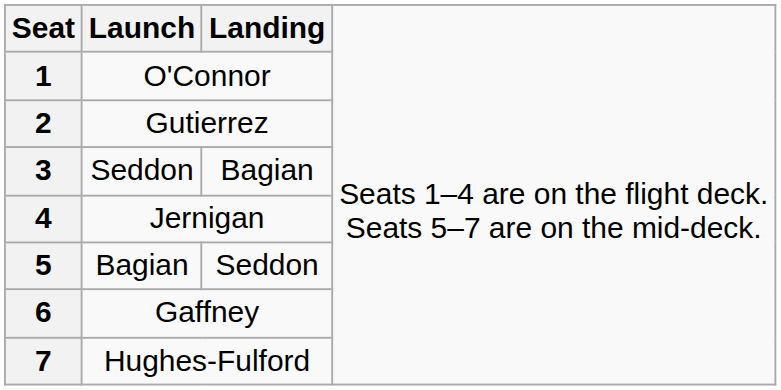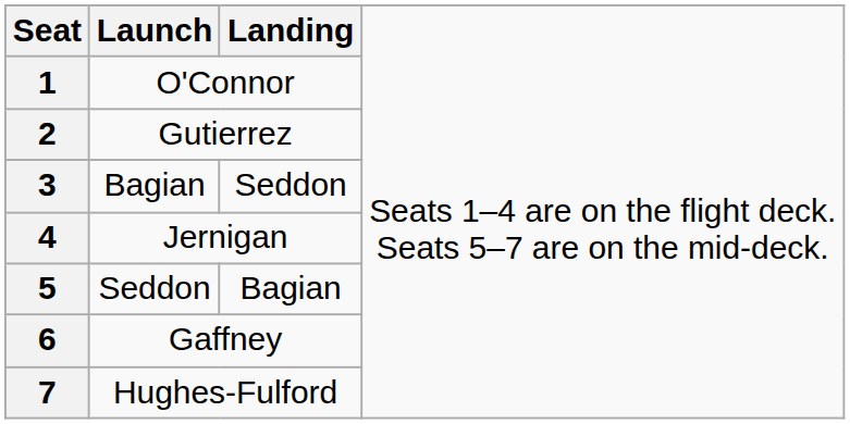 <table class="wikitable" style="text-align:center">
 <tr>
 <th>Seat</th>
 <th>Launch</th>
 <th>Landing</th>
 <td rowspan=8><br>Seats 1–4 are on the flight deck.<br>Seats 5–7 are on the mid-deck.</td>
 </tr>
 <tr>
 <th>1</th>
 <td colspan="2">O'Connor</td>
 </tr>
 <tr>
 <th>2</th>
 <td colspan="2">Gutierrez</td>
 </tr>
 <tr>
 <th>3</th>
+<td>Bagian</td>
 <td>Seddon</td>
-<td>Bagian</td>
 </tr>
 <tr>
 <th>4</th>
 <td colspan="2">Jernigan</td>
 </tr>
 <tr>
 <th>5</th>
+<td>Seddon</td>
 <td>Bagian</td>
-<td>Seddon</td>
 </tr>
 <tr>
 <th>6</th>
 <td colspan=2>Gaffney</td>
 </tr>
 <tr>
 <th>7</th>
 <td colspan=2>Hughes-Fulford</td>
 </tr>
 </table>
